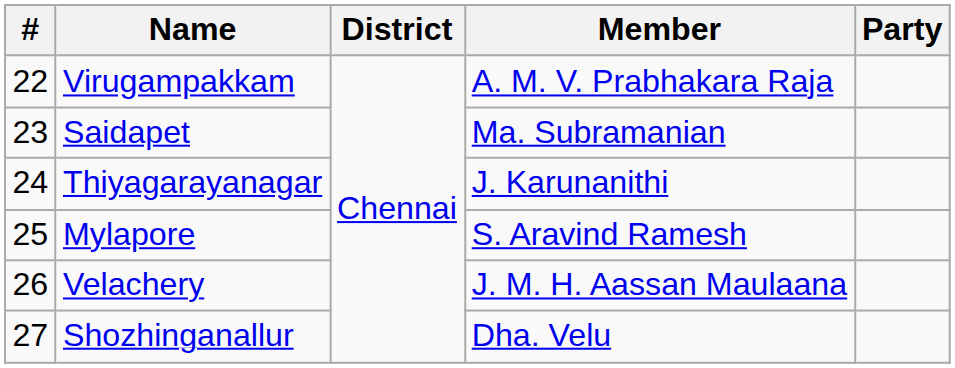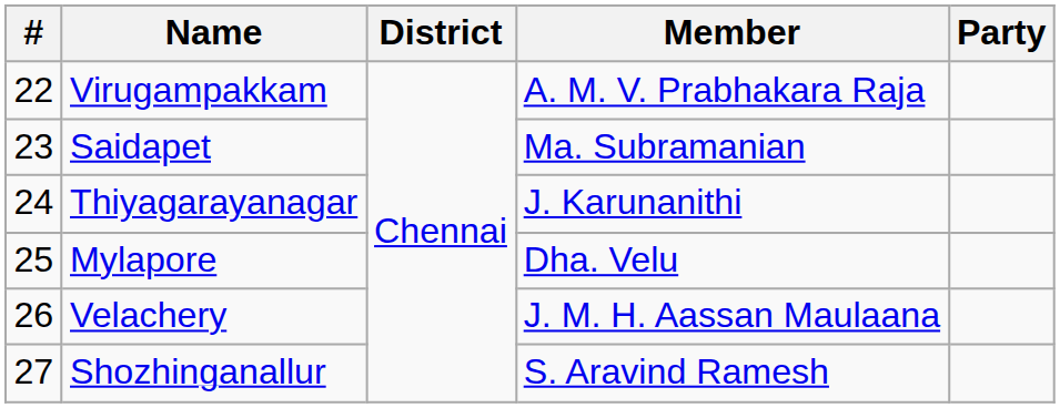 <table class="wikitable">
 <tr>
 <th>#</th>
 <th>Name</th>
 <th>District</th>
 <th>Member</th>
 <th colspan="2">Party</th>
 </tr>
 <tr>
 <td>22</td>
 <td><a href='#'>Virugampakkam</a></td>
 <td rowspan="6"><a href='#'>Chennai</a></td>
 <td><a href='#'>A. M. V. Prabhakara Raja</a></td>
 <td></td>
 </tr>
 <tr>
 <td>23</td>
 <td><a href='#'>Saidapet</a></td>
 <td><a href='#'>Ma. Subramanian</a></td>
 <td></td>
 </tr>
 <tr>
 <td>24</td>
 <td><a href='#'>Thiyagarayanagar</a></td>
 <td><a href='#'>J. Karunanithi</a></td>
 <td></td>
 </tr>
 <tr>
 <td>25</td>
 <td><a href='#'>Mylapore</a></td>
-<td><a href='#'>S. Aravind Ramesh</a></td>
+<td><a href='#'>Dha. Velu</a></td>
 <td></td>
 </tr>
 <tr>
 <td>26</td>
 <td><a href='#'>Velachery</a></td>
 <td><a href='#'>J. M. H. Aassan Maulaana</a></td>
 <td></td>
 </tr>
 <tr>
 <td>27</td>
 <td><a href='#'>Shozhinganallur</a></td>
-<td><a href='#'>Dha. Velu</a></td>
+<td><a href='#'>S. Aravind Ramesh</a></td>
 <td></td>
 </tr>
 </table>
